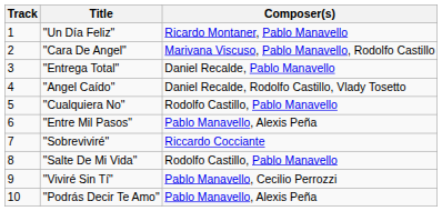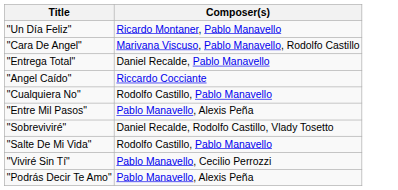 <table class="wikitable">
 <tr>
-<th>Track</th>
 <th>Title</th>
 <th>Composer(s)</th>
 </tr>
 <tr>
-<td>1</td>
 <td>"Un Día Feliz"</td>
 <td><a href='#'>Ricardo Montaner</a>, <a href='#'>Pablo Manavello</a></td>
 </tr>
 <tr>
-<td>2</td>
 <td>"Cara De Angel"</td>
 <td><a href='#'>Marivana Viscuso</a>, <a href='#'>Pablo Manavello</a>, Rodolfo Castillo</td>
 </tr>
 <tr>
-<td>3</td>
 <td>"Entrega Total"</td>
 <td>Daniel Recalde, <a href='#'>Pablo Manavello</a></td>
 </tr>
 <tr>
-<td>4</td>
 <td>"Angel Caído"</td>
-<td>Daniel Recalde, Rodolfo Castillo, Vlady Tosetto</td>
+<td><a href='#'>Riccardo Cocciante</a></td>
 </tr>
 <tr>
-<td>5</td>
 <td>"Cualquiera No"</td>
 <td>Rodolfo Castillo, <a href='#'>Pablo Manavello</a></td>
 </tr>
 <tr>
-<td>6</td>
 <td>"Entre Mil Pasos"</td>
 <td><a href='#'>Pablo Manavello</a>, Alexis Peña</td>
 </tr>
 <tr>
-<td>7</td>
 <td>"Sobreviviré"</td>
-<td><a href='#'>Riccardo Cocciante</a></td>
+<td>Daniel Recalde, Rodolfo Castillo, Vlady Tosetto</td>
 </tr>
 <tr>
-<td>8</td>
 <td>"Salte De Mi Vida"</td>
 <td>Rodolfo Castillo, <a href='#'>Pablo Manavello</a></td>
 </tr>
 <tr>
-<td>9</td>
 <td>"Viviré Sin Tí"</td>
 <td><a href='#'>Pablo Manavello</a>, Cecilio Perrozzi</td>
 </tr>
 <tr>
-<td>10</td>
 <td>"Podrás Decir Te Amo"</td>
 <td><a href='#'>Pablo Manavello</a>, Alexis Peña</td>
 </tr>
 </table>
